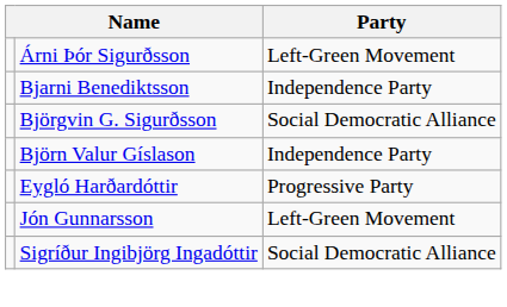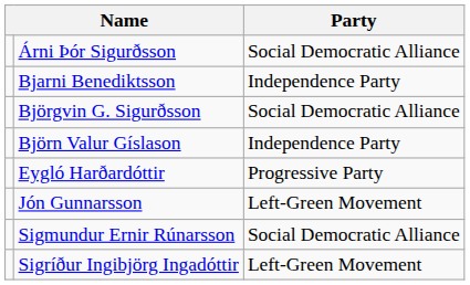 <table class="sortable wikitable">
 <tr>
 <th colspan="2">Name</th>
 <th>Party</th>
 </tr>
 <tr>
 <td></td>
 <td><a href='#'>Árni Þór Sigurðsson</a></td>
-<td>Left-Green Movement</td>
+<td>Social Democratic Alliance</td>
 </tr>
 <tr>
 <td></td>
 <td><a href='#'>Bjarni Benediktsson</a></td>
 <td>Independence Party</td>
 </tr>
 <tr>
 <td></td>
 <td><a href='#'>Björgvin G. Sigurðsson</a></td>
 <td>Social Democratic Alliance</td>
 </tr>
 <tr>
 <td></td>
 <td><a href='#'>Björn Valur Gíslason</a></td>
 <td>Independence Party</td>
 </tr>
 <tr>
 <td></td>
 <td><a href='#'>Eygló Harðardóttir</a></td>
 <td>Progressive Party</td>
 </tr>
 <tr>
 <td></td>
 <td><a href='#'>Jón Gunnarsson</a></td>
 <td>Left-Green Movement</td>
 </tr>
 <tr>
 <td></td>
-<td><a href='#'>Sigríður Ingibjörg Ingadóttir</a></td>
+<td><a href='#'>Sigmundur Ernir Rúnarsson</a></td>
 <td>Social Democratic Alliance</td>
 </tr>
+<tr>
+<td></td>
+<td><a href='#'>Sigríður Ingibjörg Ingadóttir</a></td>
+<td>Left-Green Movement</td>
+</tr>
 </table>
